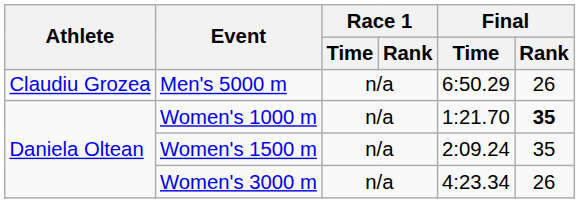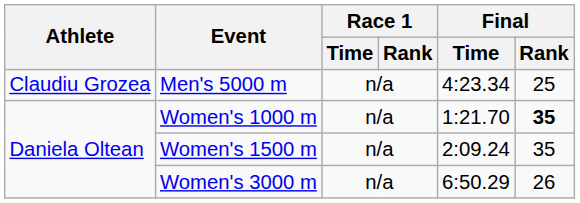 <table class="wikitable" style="font-size:90%">
 <tr>
 <th rowspan="2">Athlete</th>
 <th rowspan="2">Event</th>
 <th colspan="2">Race 1</th>
 <th colspan="2">Final</th>
 </tr>
 <tr>
 <th>Time</th>
 <th>Rank</th>
 <th>Time</th>
 <th>Rank</th>
 </tr>
 <tr>
 <td><a href='#'>Claudiu Grozea</a></td>
 <td><a href='#'>Men's 5000 m</a></td>
 <td colspan=2 align="center">n/a</td>
-<td align="center">6:50.29</td>
-<td align="center">26</td>
+<td align="center">4:23.34</td>
+<td align="center">25</td>
 </tr>
 <tr>
 <td rowspan=3><a href='#'>Daniela Oltean</a></td>
 <td><a href='#'>Women's 1000 m</a></td>
 <td colspan=2 align="center">n/a</td>
 <td align="center">1:21.70</td>
 <td align="center"><strong>35</strong></td>
 </tr>
 <tr>
 <td><a href='#'>Women's 1500 m</a></td>
 <td colspan=2 align="center">n/a</td>
 <td align="center">2:09.24</td>
 <td align="center">35</td>
 </tr>
 <tr>
 <td><a href='#'>Women's 3000 m</a></td>
 <td colspan=2 align="center">n/a</td>
-<td align="center">4:23.34</td>
+<td align="center">6:50.29</td>
 <td align="center">26</td>
 </tr>
 </table>
